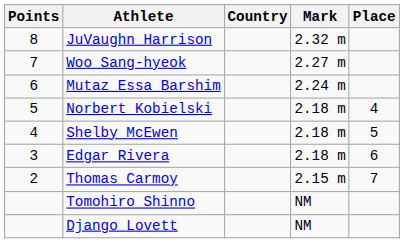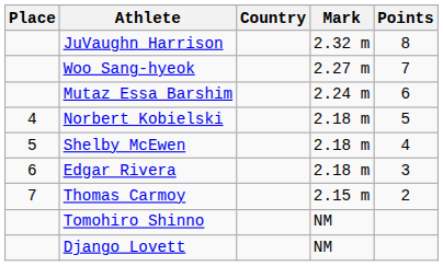 <table class="wikitable">
 <tr>
-<th>Points</th>
+<th>Place</th>
 <th>Athlete</th>
 <th>Country</th>
 <th>Mark</th>
-<th>Place</th>
+<th>Points</th>
 </tr>
 <tr>
-<td align=center>8</td>
+<td align=center></td>
 <td><a href='#'>JuVaughn Harrison</a></td>
 <td></td>
 <td>2.32 m</td>
-<td align=center></td>
+<td align=center>8</td>
 </tr>
 <tr>
-<td align=center>7</td>
+<td align=center></td>
 <td><a href='#'>Woo Sang-hyeok</a></td>
 <td></td>
 <td>2.27 m</td>
-<td align=center></td>
+<td align=center>7</td>
 </tr>
 <tr>
-<td align=center>6</td>
+<td align=center></td>
 <td><a href='#'>Mutaz Essa Barshim</a></td>
 <td></td>
 <td>2.24 m</td>
-<td align=center></td>
+<td align=center>6</td>
+</tr>
+<tr>
+<td align=center>4</td>
+<td><a href='#'>Norbert Kobielski</a></td>
+<td></td>
+<td>2.18 m</td>
+<td align=center>5</td>
 </tr>
 <tr>
 <td align=center>5</td>
-<td><a href='#'>Norbert Kobielski</a></td>
+<td><a href='#'>Shelby McEwen</a></td>
 <td></td>
 <td>2.18 m</td>
 <td align=center>4</td>
 </tr>
 <tr>
-<td align=center>4</td>
-<td><a href='#'>Shelby McEwen</a></td>
-<td></td>
-<td>2.18 m</td>
-<td align=center>5</td>
-</tr>
-<tr>
-<td align=center>3</td>
+<td align=center>6</td>
 <td><a href='#'>Edgar Rivera</a></td>
 <td></td>
 <td>2.18 m</td>
-<td align=center>6</td>
+<td align=center>3</td>
 </tr>
 <tr>
-<td align=center>2</td>
+<td align=center>7</td>
 <td><a href='#'>Thomas Carmoy</a></td>
 <td></td>
 <td>2.15 m</td>
-<td align=center>7</td>
+<td align=center>2</td>
 </tr>
 <tr>
 <td align=center></td>
 <td><a href='#'>Tomohiro Shinno</a></td>
 <td></td>
 <td>NM</td>
 <td align=center></td>
 </tr>
 <tr>
 <td align=center></td>
 <td><a href='#'>Django Lovett</a></td>
 <td></td>
 <td>NM</td>
 <td align=center></td>
 </tr>
 </table>
